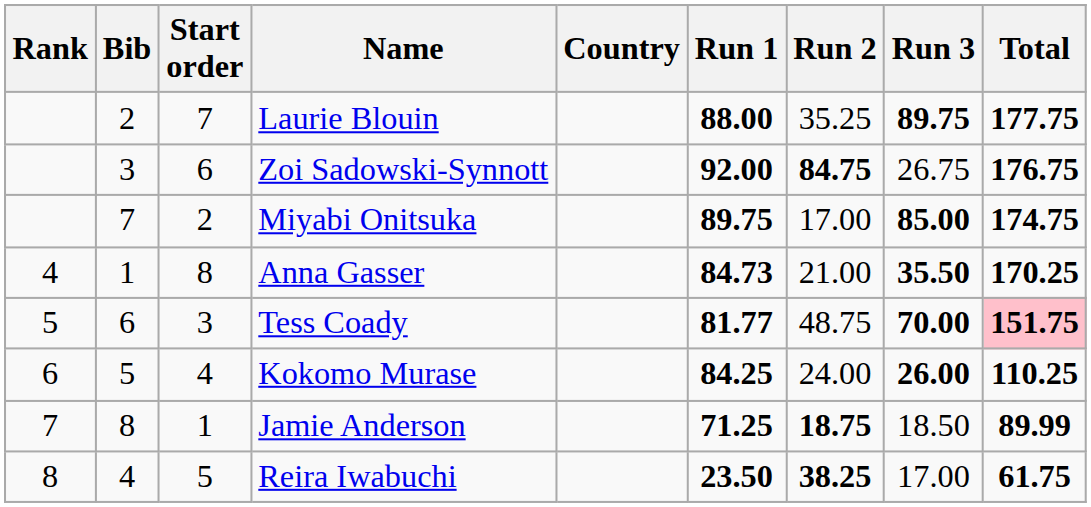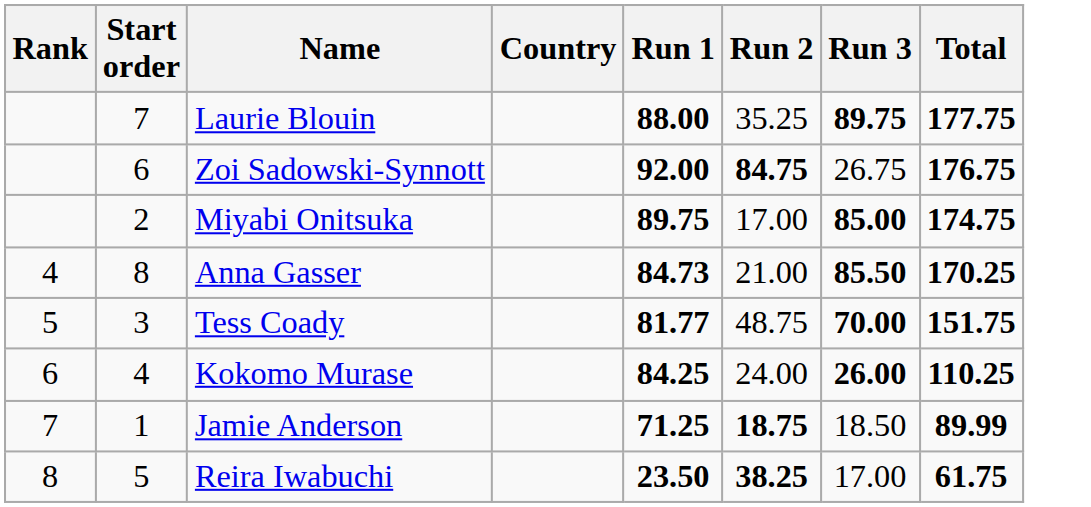 <table class="wikitable sortable" style="text-align:center">
 <tr>
 <th>Rank</th>
-<th>Bib</th>
 <th>Start<br>order</th>
 <th>Name</th>
 <th>Country</th>
 <th>Run 1</th>
 <th>Run 2</th>
 <th>Run 3</th>
 <th>Total</th>
 </tr>
 <tr>
 <td></td>
-<td>2</td>
 <td>7</td>
 <td align=left><a href='#'>Laurie Blouin</a></td>
 <td align=left></td>
 <td><strong>88.00</strong></td>
 <td>35.25</td>
 <td><strong>89.75</strong></td>
 <td><strong>177.75</strong></td>
 </tr>
 <tr>
 <td></td>
-<td>3</td>
 <td>6</td>
 <td align=left><a href='#'>Zoi Sadowski-Synnott</a></td>
 <td align=left></td>
 <td><strong>92.00</strong></td>
 <td><strong>84.75</strong></td>
 <td>26.75</td>
 <td><strong>176.75</strong></td>
 </tr>
 <tr>
 <td></td>
-<td>7</td>
 <td>2</td>
 <td align=left><a href='#'>Miyabi Onitsuka</a></td>
 <td align=left></td>
 <td><strong>89.75</strong></td>
 <td>17.00</td>
 <td><strong>85.00</strong></td>
 <td><strong>174.75</strong></td>
 </tr>
 <tr>
 <td>4</td>
-<td>1</td>
 <td>8</td>
 <td align=left><a href='#'>Anna Gasser</a></td>
 <td align=left></td>
 <td><strong>84.73</strong></td>
 <td>21.00</td>
-<td><strong>35.50</strong></td>
+<td><strong>85.50</strong></td>
 <td><strong>170.25</strong></td>
 </tr>
 <tr>
 <td>5</td>
-<td>6</td>
 <td>3</td>
 <td align=left><a href='#'>Tess Coady</a></td>
 <td align=left></td>
 <td><strong>81.77</strong></td>
 <td>48.75</td>
 <td><strong>70.00</strong></td>
-<td style="background: pink;"><strong>151.75</strong></td>
+<td><strong>151.75</strong></td>
 </tr>
 <tr>
 <td>6</td>
-<td>5</td>
 <td>4</td>
 <td align=left><a href='#'>Kokomo Murase</a></td>
 <td align=left></td>
 <td><strong>84.25</strong></td>
 <td>24.00</td>
 <td><strong>26.00</strong></td>
 <td><strong>110.25</strong></td>
 </tr>
 <tr>
 <td>7</td>
-<td>8</td>
 <td>1</td>
 <td align=left><a href='#'>Jamie Anderson</a></td>
 <td align=left></td>
 <td><strong>71.25</strong></td>
 <td><strong>18.75</strong></td>
 <td>18.50</td>
 <td><strong>89.99</strong></td>
 </tr>
 <tr>
 <td>8</td>
-<td>4</td>
 <td>5</td>
 <td align=left><a href='#'>Reira Iwabuchi</a></td>
 <td align=left></td>
 <td><strong>23.50</strong></td>
 <td><strong>38.25</strong></td>
 <td>17.00</td>
 <td><strong>61.75</strong></td>
 </tr>
 </table>
